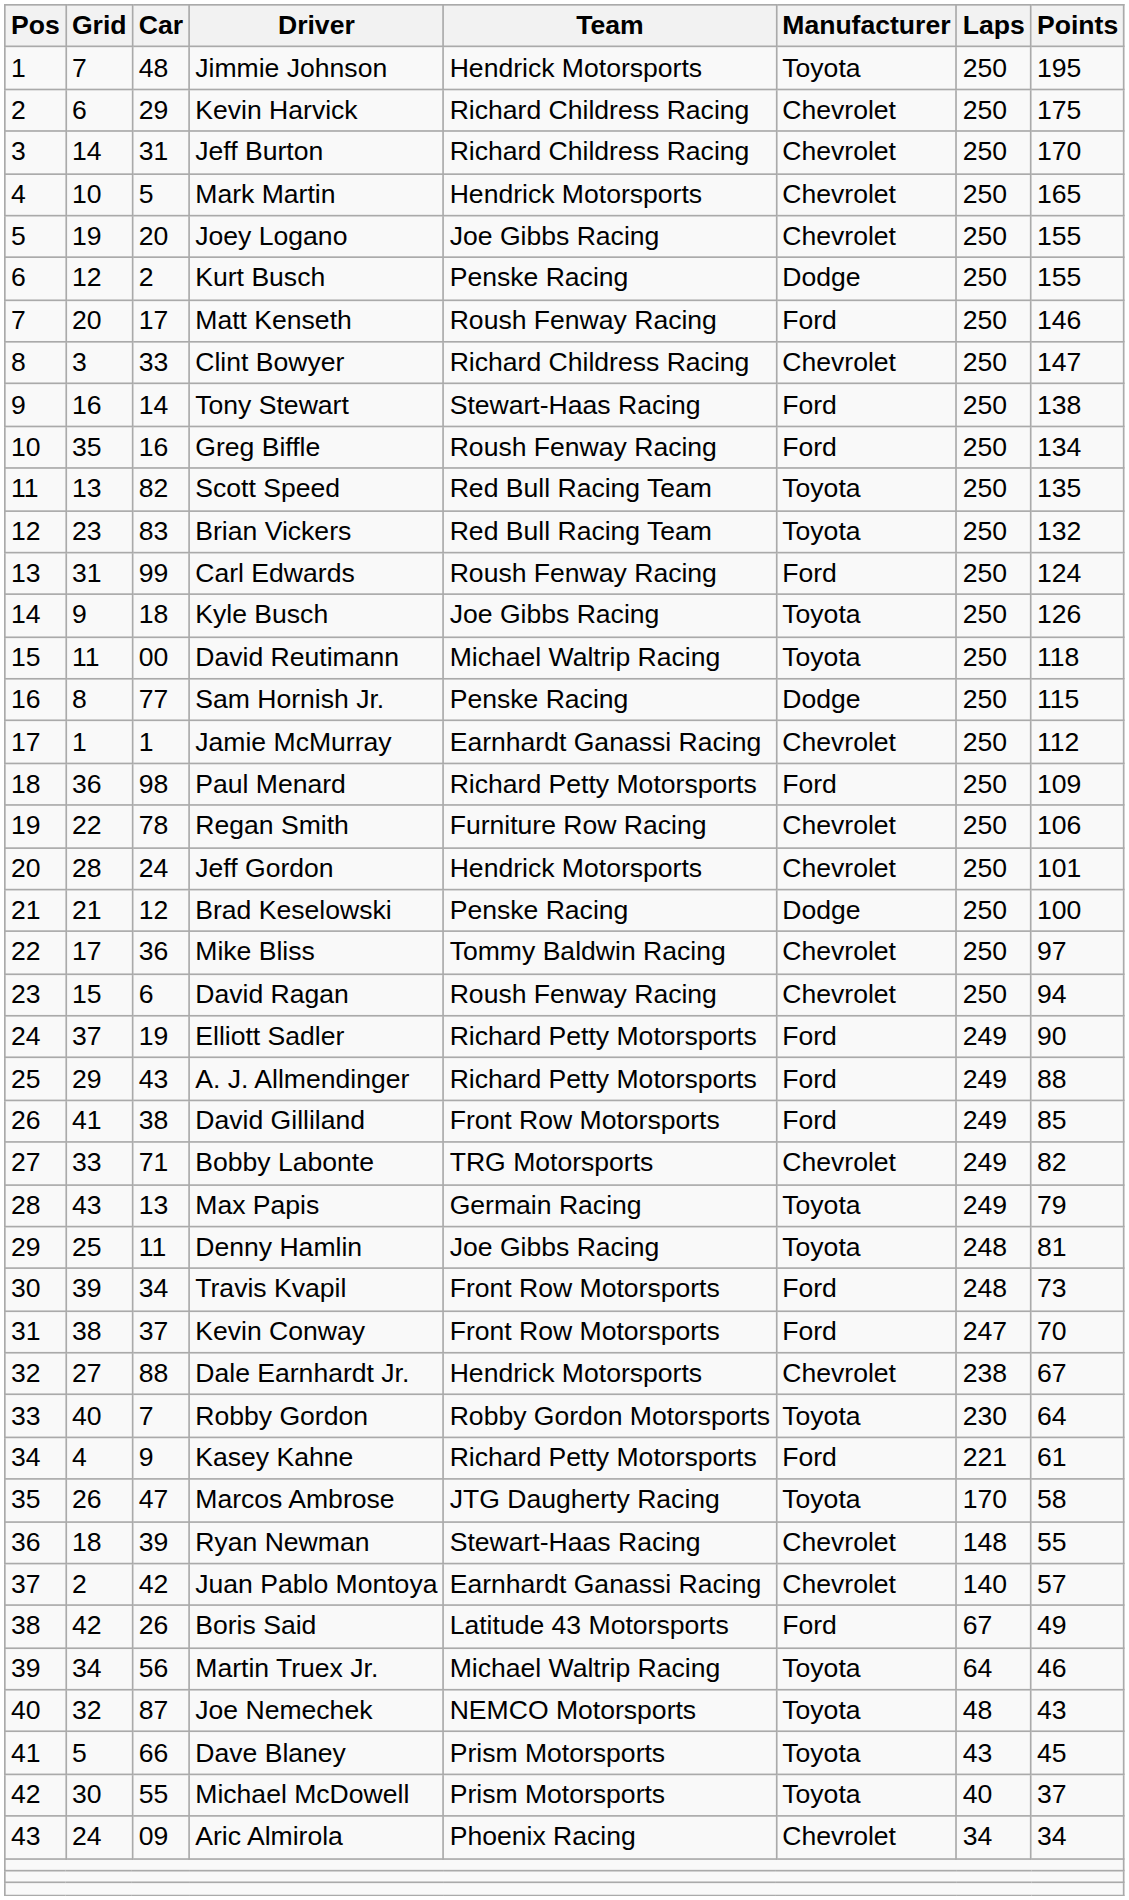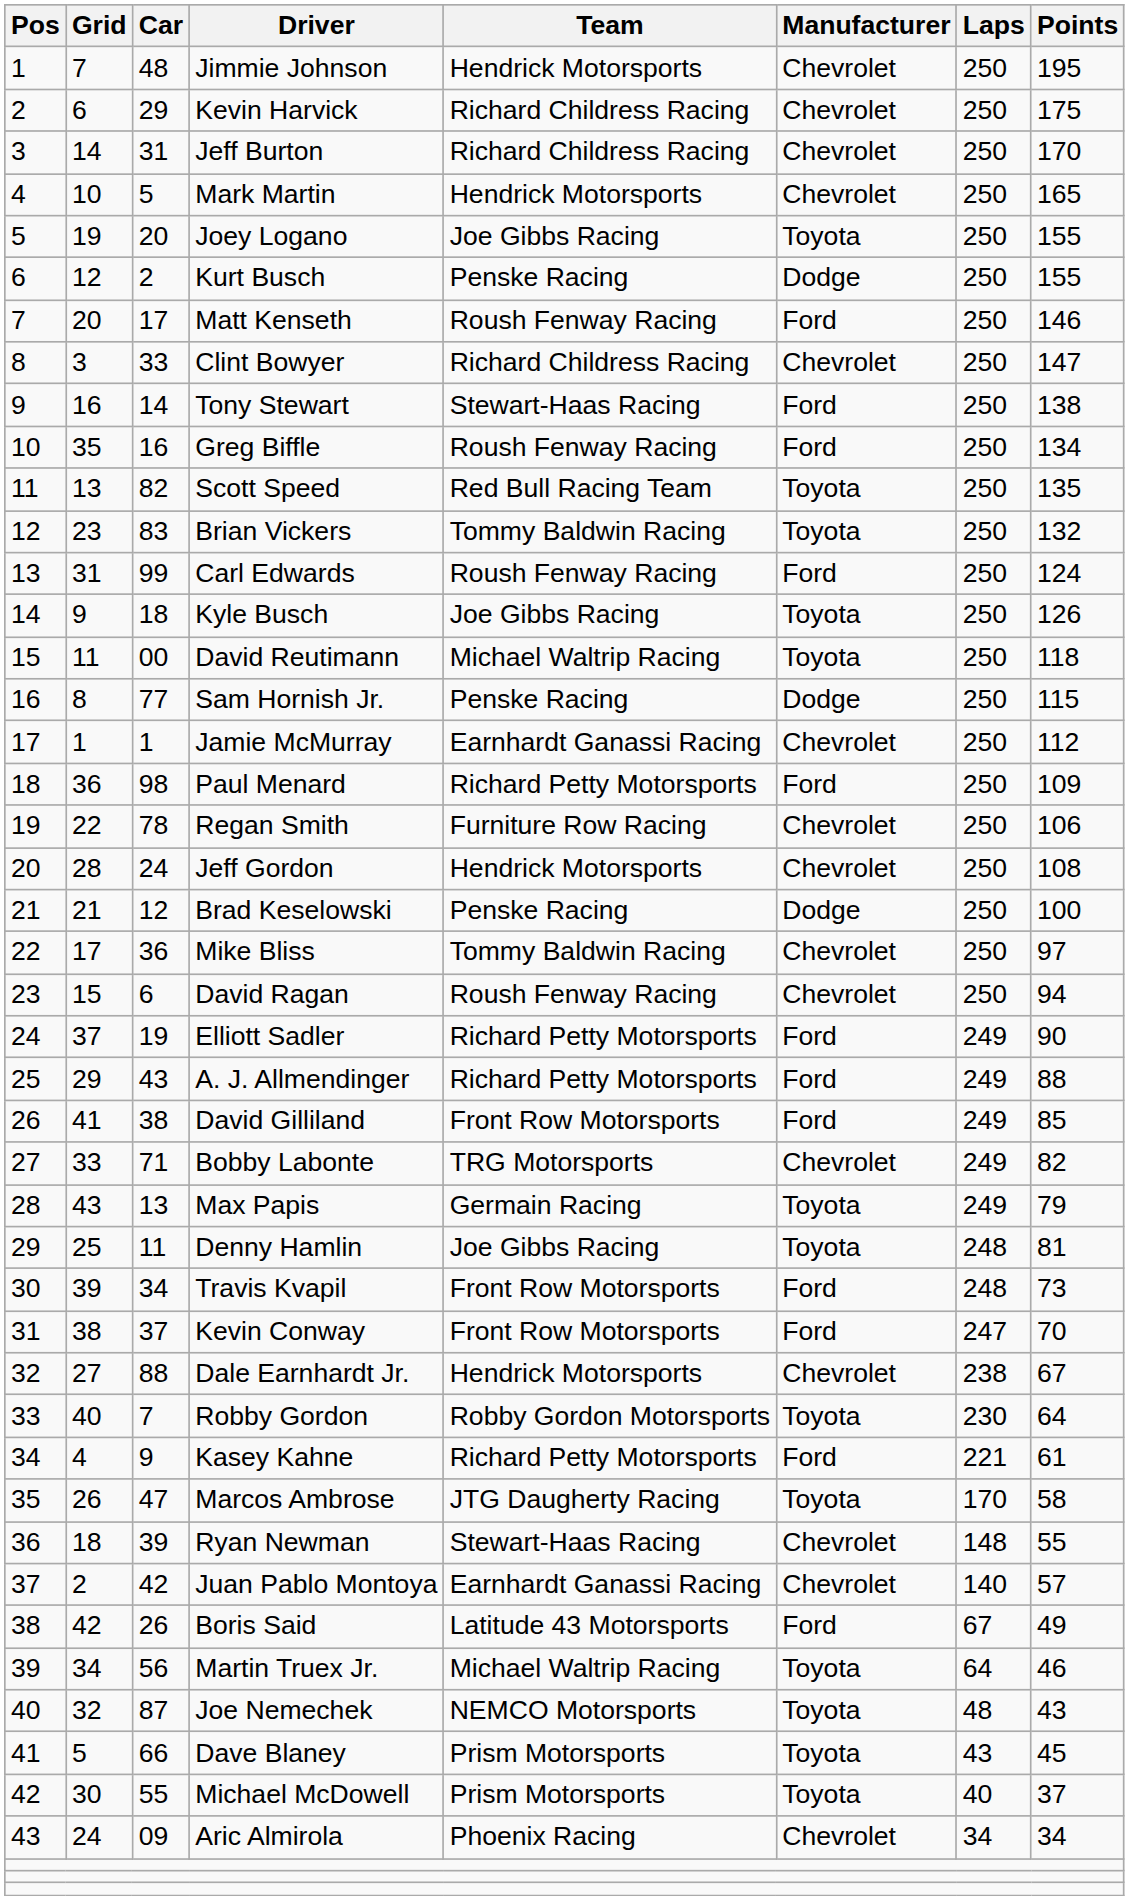 <table class="sortable wikitable" border="1">
 <tr>
 <th>Pos</th>
 <th>Grid</th>
 <th>Car</th>
 <th>Driver</th>
 <th>Team</th>
 <th>Manufacturer</th>
 <th>Laps</th>
 <th>Points</th>
 </tr>
 <tr>
 <td>1</td>
 <td>7</td>
 <td>48</td>
 <td>Jimmie Johnson</td>
 <td>Hendrick Motorsports</td>
-<td>Toyota</td>
+<td>Chevrolet</td>
 <td>250</td>
 <td>195</td>
 </tr>
 <tr>
 <td>2</td>
 <td>6</td>
 <td>29</td>
 <td>Kevin Harvick</td>
 <td>Richard Childress Racing</td>
 <td>Chevrolet</td>
 <td>250</td>
 <td>175</td>
 </tr>
 <tr>
 <td>3</td>
 <td>14</td>
 <td>31</td>
 <td>Jeff Burton</td>
 <td>Richard Childress Racing</td>
 <td>Chevrolet</td>
 <td>250</td>
 <td>170</td>
 </tr>
 <tr>
 <td>4</td>
 <td>10</td>
 <td>5</td>
 <td>Mark Martin</td>
 <td>Hendrick Motorsports</td>
 <td>Chevrolet</td>
 <td>250</td>
 <td>165</td>
 </tr>
 <tr>
 <td>5</td>
 <td>19</td>
 <td>20</td>
 <td>Joey Logano</td>
 <td>Joe Gibbs Racing</td>
-<td>Chevrolet</td>
+<td>Toyota</td>
 <td>250</td>
 <td>155</td>
 </tr>
 <tr>
 <td>6</td>
 <td>12</td>
 <td>2</td>
 <td>Kurt Busch</td>
 <td>Penske Racing</td>
 <td>Dodge</td>
 <td>250</td>
 <td>155</td>
 </tr>
 <tr>
 <td>7</td>
 <td>20</td>
 <td>17</td>
 <td>Matt Kenseth</td>
 <td>Roush Fenway Racing</td>
 <td>Ford</td>
 <td>250</td>
 <td>146</td>
 </tr>
 <tr>
 <td>8</td>
 <td>3</td>
 <td>33</td>
 <td>Clint Bowyer</td>
 <td>Richard Childress Racing</td>
 <td>Chevrolet</td>
 <td>250</td>
 <td>147</td>
 </tr>
 <tr>
 <td>9</td>
 <td>16</td>
 <td>14</td>
 <td>Tony Stewart</td>
 <td>Stewart-Haas Racing</td>
 <td>Ford</td>
 <td>250</td>
 <td>138</td>
 </tr>
 <tr>
 <td>10</td>
 <td>35</td>
 <td>16</td>
 <td>Greg Biffle</td>
 <td>Roush Fenway Racing</td>
 <td>Ford</td>
 <td>250</td>
 <td>134</td>
 </tr>
 <tr>
 <td>11</td>
 <td>13</td>
 <td>82</td>
 <td>Scott Speed</td>
 <td>Red Bull Racing Team</td>
 <td>Toyota</td>
 <td>250</td>
 <td>135</td>
 </tr>
 <tr>
 <td>12</td>
 <td>23</td>
 <td>83</td>
 <td>Brian Vickers</td>
-<td>Red Bull Racing Team</td>
+<td>Tommy Baldwin Racing</td>
 <td>Toyota</td>
 <td>250</td>
 <td>132</td>
 </tr>
 <tr>
 <td>13</td>
 <td>31</td>
 <td>99</td>
 <td>Carl Edwards</td>
 <td>Roush Fenway Racing</td>
 <td>Ford</td>
 <td>250</td>
 <td>124</td>
 </tr>
 <tr>
 <td>14</td>
 <td>9</td>
 <td>18</td>
 <td>Kyle Busch</td>
 <td>Joe Gibbs Racing</td>
 <td>Toyota</td>
 <td>250</td>
 <td>126</td>
 </tr>
 <tr>
 <td>15</td>
 <td>11</td>
 <td>00</td>
 <td>David Reutimann</td>
 <td>Michael Waltrip Racing</td>
 <td>Toyota</td>
 <td>250</td>
 <td>118</td>
 </tr>
 <tr>
 <td>16</td>
 <td>8</td>
 <td>77</td>
 <td>Sam Hornish Jr.</td>
 <td>Penske Racing</td>
 <td>Dodge</td>
 <td>250</td>
 <td>115</td>
 </tr>
 <tr>
 <td>17</td>
 <td>1</td>
 <td>1</td>
 <td>Jamie McMurray</td>
 <td>Earnhardt Ganassi Racing</td>
 <td>Chevrolet</td>
 <td>250</td>
 <td>112</td>
 </tr>
 <tr>
 <td>18</td>
 <td>36</td>
 <td>98</td>
 <td>Paul Menard</td>
 <td>Richard Petty Motorsports</td>
 <td>Ford</td>
 <td>250</td>
 <td>109</td>
 </tr>
 <tr>
 <td>19</td>
 <td>22</td>
 <td>78</td>
 <td>Regan Smith</td>
 <td>Furniture Row Racing</td>
 <td>Chevrolet</td>
 <td>250</td>
 <td>106</td>
 </tr>
 <tr>
 <td>20</td>
 <td>28</td>
 <td>24</td>
 <td>Jeff Gordon</td>
 <td>Hendrick Motorsports</td>
 <td>Chevrolet</td>
 <td>250</td>
-<td>101</td>
+<td>108</td>
 </tr>
 <tr>
 <td>21</td>
 <td>21</td>
 <td>12</td>
 <td>Brad Keselowski</td>
 <td>Penske Racing</td>
 <td>Dodge</td>
 <td>250</td>
 <td>100</td>
 </tr>
 <tr>
 <td>22</td>
 <td>17</td>
 <td>36</td>
 <td>Mike Bliss</td>
 <td>Tommy Baldwin Racing</td>
 <td>Chevrolet</td>
 <td>250</td>
 <td>97</td>
 </tr>
 <tr>
 <td>23</td>
 <td>15</td>
 <td>6</td>
 <td>David Ragan</td>
 <td>Roush Fenway Racing</td>
 <td>Chevrolet</td>
 <td>250</td>
 <td>94</td>
 </tr>
 <tr>
 <td>24</td>
 <td>37</td>
 <td>19</td>
 <td>Elliott Sadler</td>
 <td>Richard Petty Motorsports</td>
 <td>Ford</td>
 <td>249</td>
 <td>90</td>
 </tr>
 <tr>
 <td>25</td>
 <td>29</td>
 <td>43</td>
 <td>A. J. Allmendinger</td>
 <td>Richard Petty Motorsports</td>
 <td>Ford</td>
 <td>249</td>
 <td>88</td>
 </tr>
 <tr>
 <td>26</td>
 <td>41</td>
 <td>38</td>
 <td>David Gilliland</td>
 <td>Front Row Motorsports</td>
 <td>Ford</td>
 <td>249</td>
 <td>85</td>
 </tr>
 <tr>
 <td>27</td>
 <td>33</td>
 <td>71</td>
 <td>Bobby Labonte</td>
 <td>TRG Motorsports</td>
 <td>Chevrolet</td>
 <td>249</td>
 <td>82</td>
 </tr>
 <tr>
 <td>28</td>
 <td>43</td>
 <td>13</td>
 <td>Max Papis</td>
 <td>Germain Racing</td>
 <td>Toyota</td>
 <td>249</td>
 <td>79</td>
 </tr>
 <tr>
 <td>29</td>
 <td>25</td>
 <td>11</td>
 <td>Denny Hamlin</td>
 <td>Joe Gibbs Racing</td>
 <td>Toyota</td>
 <td>248</td>
 <td>81</td>
 </tr>
 <tr>
 <td>30</td>
 <td>39</td>
 <td>34</td>
 <td>Travis Kvapil</td>
 <td>Front Row Motorsports</td>
 <td>Ford</td>
 <td>248</td>
 <td>73</td>
 </tr>
 <tr>
 <td>31</td>
 <td>38</td>
 <td>37</td>
 <td>Kevin Conway</td>
 <td>Front Row Motorsports</td>
 <td>Ford</td>
 <td>247</td>
 <td>70</td>
 </tr>
 <tr>
 <td>32</td>
 <td>27</td>
 <td>88</td>
 <td>Dale Earnhardt Jr.</td>
 <td>Hendrick Motorsports</td>
 <td>Chevrolet</td>
 <td>238</td>
 <td>67</td>
 </tr>
 <tr>
 <td>33</td>
 <td>40</td>
 <td>7</td>
 <td>Robby Gordon</td>
 <td>Robby Gordon Motorsports</td>
 <td>Toyota</td>
 <td>230</td>
 <td>64</td>
 </tr>
 <tr>
 <td>34</td>
 <td>4</td>
 <td>9</td>
 <td>Kasey Kahne</td>
 <td>Richard Petty Motorsports</td>
 <td>Ford</td>
 <td>221</td>
 <td>61</td>
 </tr>
 <tr>
 <td>35</td>
 <td>26</td>
 <td>47</td>
 <td>Marcos Ambrose</td>
 <td>JTG Daugherty Racing</td>
 <td>Toyota</td>
 <td>170</td>
 <td>58</td>
 </tr>
 <tr>
 <td>36</td>
 <td>18</td>
 <td>39</td>
 <td>Ryan Newman</td>
 <td>Stewart-Haas Racing</td>
 <td>Chevrolet</td>
 <td>148</td>
 <td>55</td>
 </tr>
 <tr>
 <td>37</td>
 <td>2</td>
 <td>42</td>
 <td>Juan Pablo Montoya</td>
 <td>Earnhardt Ganassi Racing</td>
 <td>Chevrolet</td>
 <td>140</td>
 <td>57</td>
 </tr>
 <tr>
 <td>38</td>
 <td>42</td>
 <td>26</td>
 <td>Boris Said</td>
 <td>Latitude 43 Motorsports</td>
 <td>Ford</td>
 <td>67</td>
 <td>49</td>
 </tr>
 <tr>
 <td>39</td>
 <td>34</td>
 <td>56</td>
 <td>Martin Truex Jr.</td>
 <td>Michael Waltrip Racing</td>
 <td>Toyota</td>
 <td>64</td>
 <td>46</td>
 </tr>
 <tr>
 <td>40</td>
 <td>32</td>
 <td>87</td>
 <td>Joe Nemechek</td>
 <td>NEMCO Motorsports</td>
 <td>Toyota</td>
 <td>48</td>
 <td>43</td>
 </tr>
 <tr>
 <td>41</td>
 <td>5</td>
 <td>66</td>
 <td>Dave Blaney</td>
 <td>Prism Motorsports</td>
 <td>Toyota</td>
 <td>43</td>
 <td>45</td>
 </tr>
 <tr>
 <td>42</td>
 <td>30</td>
 <td>55</td>
 <td>Michael McDowell</td>
 <td>Prism Motorsports</td>
 <td>Toyota</td>
 <td>40</td>
 <td>37</td>
 </tr>
 <tr>
 <td>43</td>
 <td>24</td>
 <td>09</td>
 <td>Aric Almirola</td>
 <td>Phoenix Racing</td>
 <td>Chevrolet</td>
 <td>34</td>
 <td>34</td>
 </tr>
 <tr>
 <td colspan="9"></td>
 </tr>
 <tr class="sortbottom">
 <td colspan="9"></td>
 </tr>
 <tr class="sortbottom">
 <td colspan="9"></td>
 </tr>
 </table>
